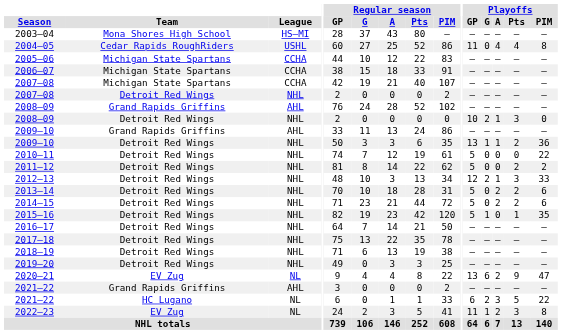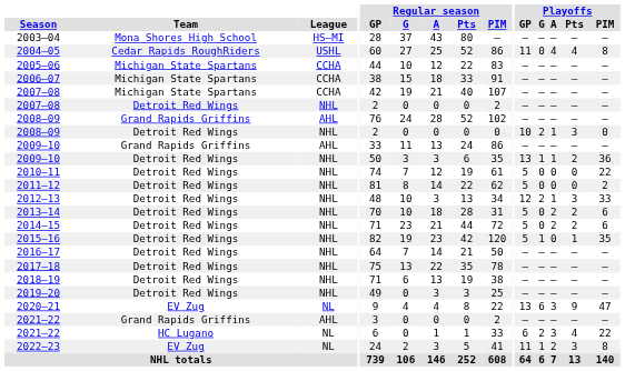 <table border="0" cellpadding="1" cellspacing="0" style="text-align:center; width:60em">
 <tr bgcolor="#e0e0e0">
 <th colspan="3" bgcolor="#ffffff"></th>
 <th rowspan="100" bgcolor="#ffffff"></th>
 <th colspan="5"><a href='#'>Regular season</a></th>
 <th rowspan="100" bgcolor="#ffffff"></th>
 <th colspan="5"><a href='#'>Playoffs</a></th>
 </tr>
 <tr bgcolor="#e0e0e0">
 <th><a href='#'>Season</a></th>
 <th>Team</th>
 <th>League</th>
 <th>GP</th>
 <th><a href='#'>G</a></th>
 <th><a href='#'>A</a></th>
 <th><a href='#'>Pts</a></th>
 <th><a href='#'>PIM</a></th>
 <th>GP</th>
 <th>G</th>
 <th>A</th>
 <th>Pts</th>
 <th>PIM</th>
 </tr>
 <tr>
 <td>2003–04</td>
 <td><a href='#'>Mona Shores High School</a></td>
 <td><a href='#'>HS–MI</a></td>
 <td>28</td>
 <td>37</td>
 <td>43</td>
 <td>80</td>
 <td>—</td>
 <td>—</td>
 <td>—</td>
 <td>—</td>
 <td>—</td>
 <td>—</td>
 </tr>
 <tr bgcolor="#f0f0f0">
 <td><a href='#'>2004–05</a></td>
 <td><a href='#'>Cedar Rapids RoughRiders</a></td>
 <td><a href='#'>USHL</a></td>
 <td>60</td>
 <td>27</td>
 <td>25</td>
 <td>52</td>
 <td>86</td>
 <td>11</td>
 <td>0</td>
 <td>4</td>
 <td>4</td>
 <td>8</td>
 </tr>
 <tr>
 <td><a href='#'>2005–06</a></td>
 <td><a href='#'>Michigan State Spartans</a></td>
 <td><a href='#'>CCHA</a></td>
 <td>44</td>
 <td>10</td>
 <td>12</td>
 <td>22</td>
 <td>83</td>
 <td>—</td>
 <td>—</td>
 <td>—</td>
 <td>—</td>
 <td>—</td>
 </tr>
 <tr bgcolor="#f0f0f0">
 <td><a href='#'>2006–07</a></td>
 <td>Michigan State Spartans</td>
 <td>CCHA</td>
 <td>38</td>
 <td>15</td>
 <td>18</td>
 <td>33</td>
 <td>91</td>
 <td>—</td>
 <td>—</td>
 <td>—</td>
 <td>—</td>
 <td>—</td>
 </tr>
 <tr>
 <td><a href='#'>2007–08</a></td>
 <td>Michigan State Spartans</td>
 <td>CCHA</td>
 <td>42</td>
 <td>19</td>
 <td>21</td>
 <td>40</td>
 <td>107</td>
 <td>—</td>
 <td>—</td>
 <td>—</td>
 <td>—</td>
 <td>—</td>
 </tr>
 <tr bgcolor="#f0f0f0">
 <td><a href='#'>2007–08</a></td>
 <td><a href='#'>Detroit Red Wings</a></td>
 <td><a href='#'>NHL</a></td>
 <td>2</td>
 <td>0</td>
 <td>0</td>
 <td>0</td>
 <td>2</td>
 <td>—</td>
 <td>—</td>
 <td>—</td>
 <td>—</td>
 <td>—</td>
 </tr>
 <tr>
 <td><a href='#'>2008–09</a></td>
 <td><a href='#'>Grand Rapids Griffins</a></td>
 <td><a href='#'>AHL</a></td>
 <td>76</td>
 <td>24</td>
 <td>28</td>
 <td>52</td>
 <td>102</td>
 <td>—</td>
 <td>—</td>
 <td>—</td>
 <td>—</td>
 <td>—</td>
 </tr>
 <tr bgcolor="#f0f0f0">
 <td><a href='#'>2008–09</a></td>
 <td>Detroit Red Wings</td>
 <td>NHL</td>
 <td>2</td>
 <td>0</td>
 <td>0</td>
 <td>0</td>
 <td>0</td>
 <td>10</td>
 <td>2</td>
 <td>1</td>
 <td>3</td>
 <td>0</td>
 </tr>
 <tr>
 <td><a href='#'>2009–10</a></td>
 <td>Grand Rapids Griffins</td>
 <td>AHL</td>
 <td>33</td>
 <td>11</td>
 <td>13</td>
 <td>24</td>
 <td>86</td>
 <td>—</td>
 <td>—</td>
 <td>—</td>
 <td>—</td>
 <td>—</td>
 </tr>
 <tr bgcolor="#f0f0f0">
 <td><a href='#'>2009–10</a></td>
 <td>Detroit Red Wings</td>
 <td>NHL</td>
 <td>50</td>
 <td>3</td>
 <td>3</td>
 <td>6</td>
 <td>35</td>
 <td>13</td>
 <td>1</td>
 <td>1</td>
 <td>2</td>
 <td>36</td>
 </tr>
 <tr>
 <td><a href='#'>2010–11</a></td>
 <td>Detroit Red Wings</td>
 <td>NHL</td>
 <td>74</td>
 <td>7</td>
 <td>12</td>
 <td>19</td>
 <td>61</td>
 <td>5</td>
 <td>0</td>
 <td>0</td>
 <td>0</td>
 <td>22</td>
 </tr>
 <tr bgcolor="#f0f0f0">
 <td><a href='#'>2011–12</a></td>
 <td>Detroit Red Wings</td>
 <td>NHL</td>
 <td>81</td>
 <td>8</td>
 <td>14</td>
 <td>22</td>
 <td>62</td>
 <td>5</td>
 <td>0</td>
 <td>0</td>
-<td>2</td>
+<td>0</td>
 <td>2</td>
 </tr>
 <tr>
 <td><a href='#'>2012–13</a></td>
 <td>Detroit Red Wings</td>
 <td>NHL</td>
 <td>48</td>
 <td>10</td>
 <td>3</td>
 <td>13</td>
 <td>34</td>
 <td>12</td>
 <td>2</td>
 <td>1</td>
 <td>3</td>
 <td>33</td>
 </tr>
 <tr bgcolor="#f0f0f0">
 <td><a href='#'>2013–14</a></td>
 <td>Detroit Red Wings</td>
 <td>NHL</td>
 <td>70</td>
 <td>10</td>
 <td>18</td>
 <td>28</td>
 <td>31</td>
 <td>5</td>
 <td>0</td>
 <td>2</td>
 <td>2</td>
 <td>6</td>
 </tr>
 <tr>
 <td><a href='#'>2014–15</a></td>
 <td>Detroit Red Wings</td>
 <td>NHL</td>
 <td>71</td>
 <td>23</td>
 <td>21</td>
 <td>44</td>
 <td>72</td>
 <td>5</td>
 <td>0</td>
 <td>2</td>
 <td>2</td>
 <td>6</td>
 </tr>
 <tr bgcolor="#f0f0f0">
 <td><a href='#'>2015–16</a></td>
 <td>Detroit Red Wings</td>
 <td>NHL</td>
 <td>82</td>
 <td>19</td>
 <td>23</td>
 <td>42</td>
 <td>120</td>
 <td>5</td>
 <td>1</td>
 <td>0</td>
 <td>1</td>
 <td>35</td>
 </tr>
 <tr>
 <td><a href='#'>2016–17</a></td>
 <td>Detroit Red Wings</td>
 <td>NHL</td>
 <td>64</td>
 <td>7</td>
 <td>14</td>
 <td>21</td>
 <td>50</td>
 <td>—</td>
 <td>—</td>
 <td>—</td>
 <td>—</td>
 <td>—</td>
 </tr>
 <tr bgcolor="#f0f0f0">
 <td><a href='#'>2017–18</a></td>
 <td>Detroit Red Wings</td>
 <td>NHL</td>
 <td>75</td>
 <td>13</td>
 <td>22</td>
 <td>35</td>
 <td>78</td>
 <td>—</td>
 <td>—</td>
 <td>—</td>
 <td>—</td>
 <td>—</td>
 </tr>
 <tr>
 <td><a href='#'>2018–19</a></td>
 <td>Detroit Red Wings</td>
 <td>NHL</td>
 <td>71</td>
 <td>6</td>
 <td>13</td>
 <td>19</td>
 <td>38</td>
 <td>—</td>
 <td>—</td>
 <td>—</td>
 <td>—</td>
 <td>—</td>
 </tr>
 <tr bgcolor="#f0f0f0">
 <td><a href='#'>2019–20</a></td>
 <td>Detroit Red Wings</td>
 <td>NHL</td>
 <td>49</td>
 <td>0</td>
 <td>3</td>
 <td>3</td>
 <td>25</td>
 <td>—</td>
 <td>—</td>
 <td>—</td>
 <td>—</td>
 <td>—</td>
 </tr>
 <tr>
 <td><a href='#'>2020–21</a></td>
 <td><a href='#'>EV Zug</a></td>
 <td><a href='#'>NL</a></td>
 <td>9</td>
 <td>4</td>
 <td>4</td>
 <td>8</td>
 <td>22</td>
 <td>13</td>
 <td>6</td>
-<td>2</td>
+<td>3</td>
 <td>9</td>
 <td>47</td>
 </tr>
 <tr bgcolor="#f0f0f0">
 <td><a href='#'>2021–22</a></td>
 <td>Grand Rapids Griffins</td>
 <td>AHL</td>
 <td>3</td>
 <td>0</td>
 <td>0</td>
 <td>0</td>
 <td>2</td>
 <td>—</td>
 <td>—</td>
 <td>—</td>
 <td>—</td>
 <td>—</td>
 </tr>
 <tr>
 <td><a href='#'>2021–22</a></td>
 <td><a href='#'>HC Lugano</a></td>
 <td>NL</td>
 <td>6</td>
 <td>0</td>
 <td>1</td>
 <td>1</td>
 <td>33</td>
 <td>6</td>
 <td>2</td>
 <td>3</td>
-<td>5</td>
+<td>4</td>
 <td>22</td>
 </tr>
 <tr bgcolor="#f0f0f0">
 <td><a href='#'>2022–23</a></td>
 <td><a href='#'>EV Zug</a></td>
 <td>NL</td>
 <td>24</td>
 <td>2</td>
 <td>3</td>
 <td>5</td>
 <td>41</td>
 <td>11</td>
 <td>1</td>
 <td>2</td>
 <td>3</td>
 <td>8</td>
 </tr>
 <tr bgcolor="#e0e0e0">
 <th colspan= "3">NHL totals</th>
 <th>739</th>
 <th>106</th>
 <th>146</th>
 <th>252</th>
 <th>608</th>
 <th>64</th>
 <th>6</th>
 <th>7</th>
 <th>13</th>
 <th>140</th>
 </tr>
 </table>
